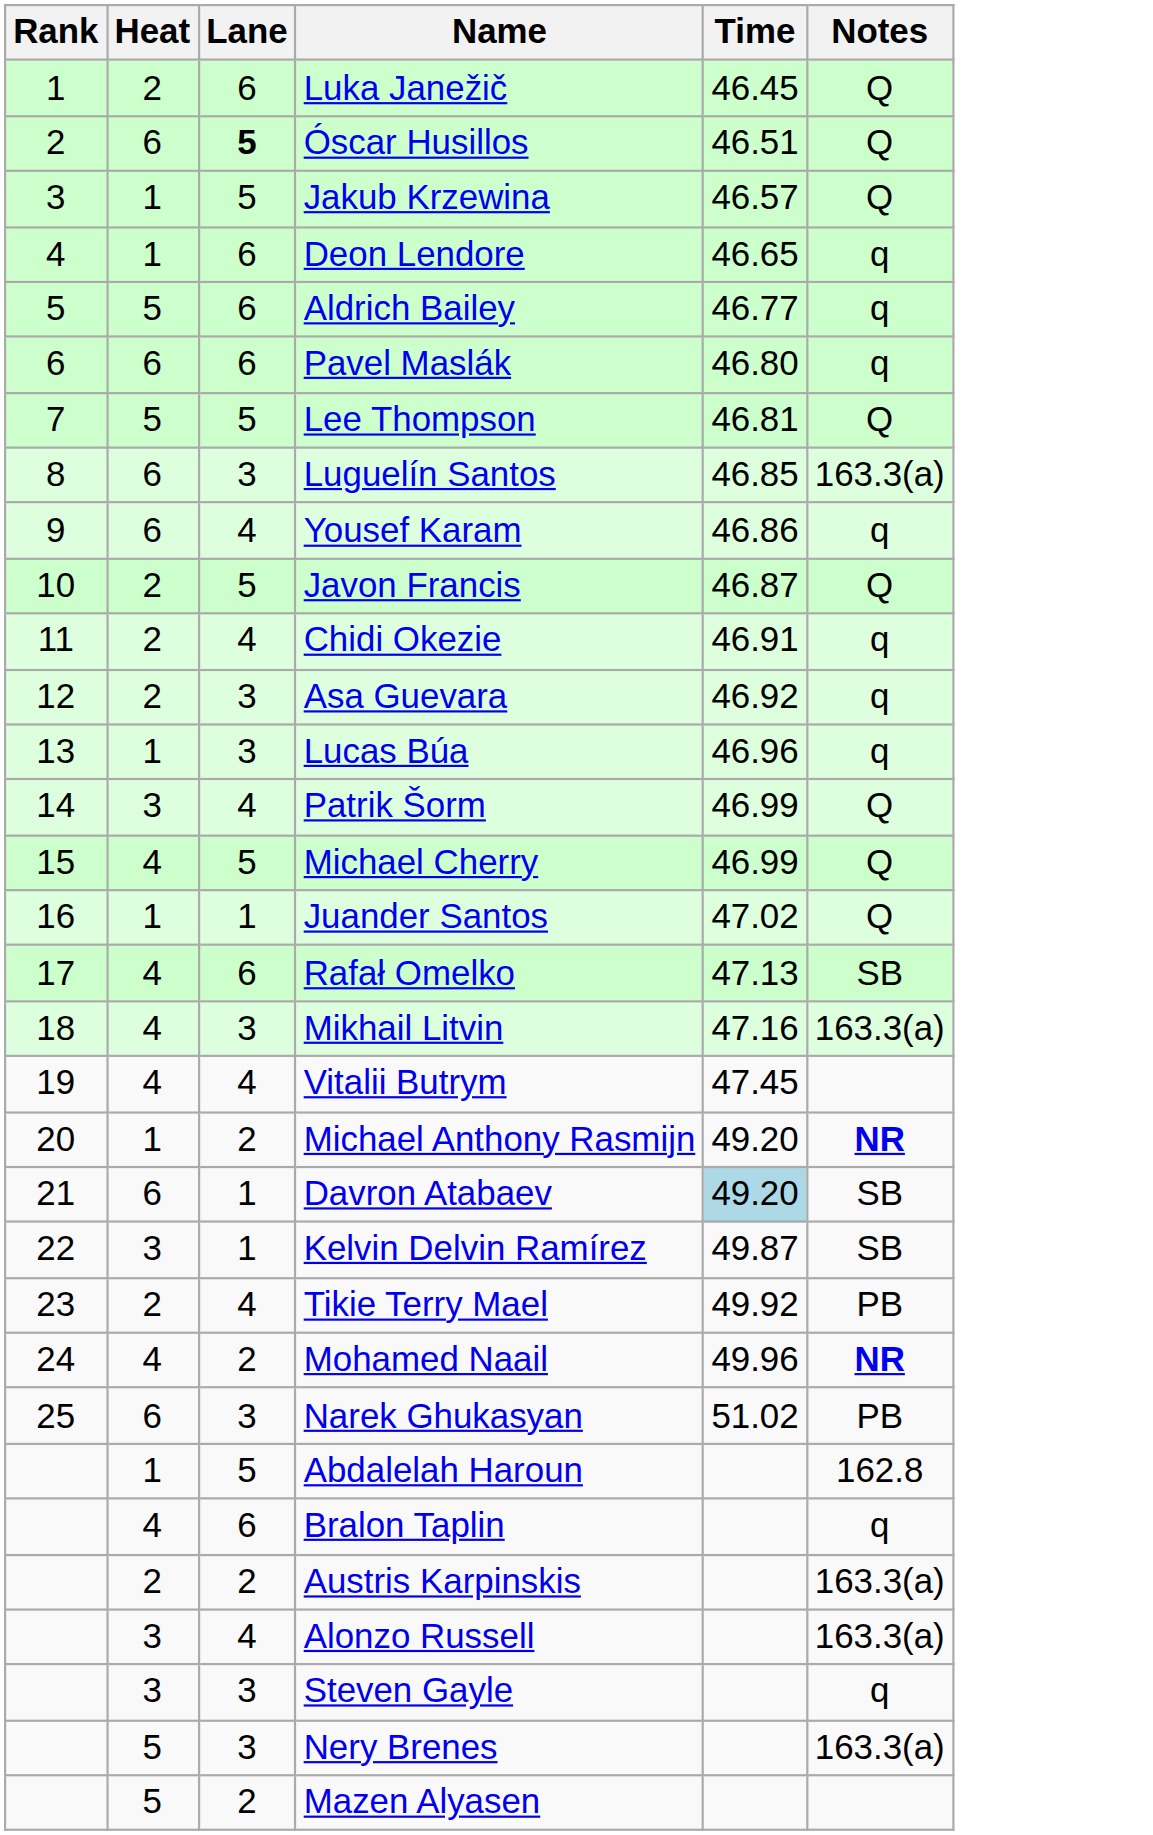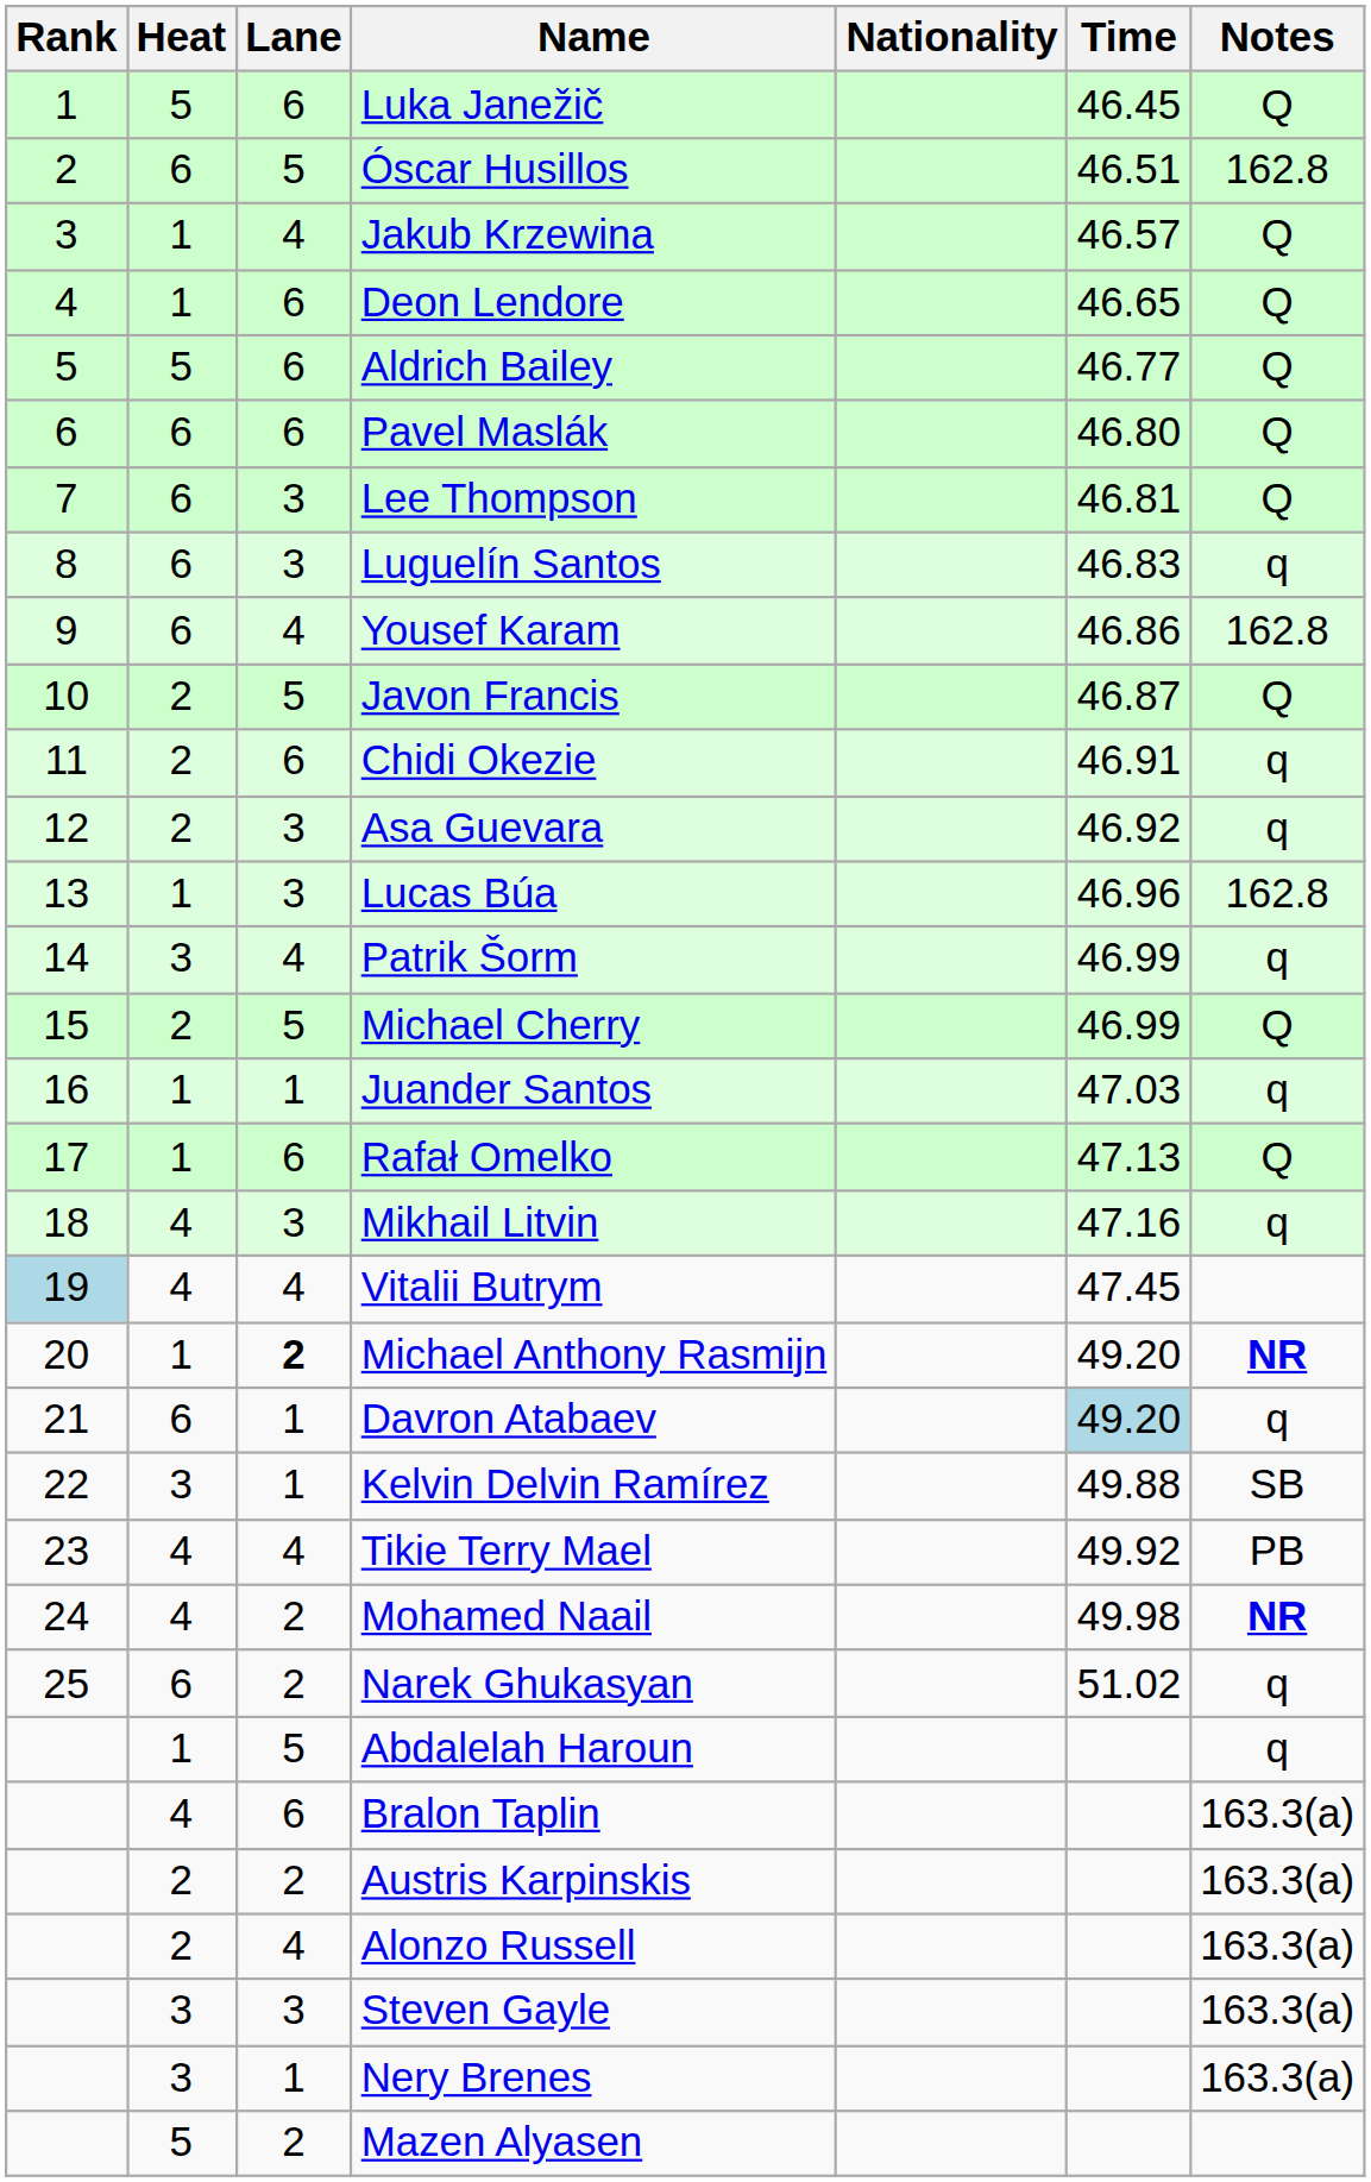 <table class="wikitable sortable" style="text-align:center">
 <tr>
 <th>Rank</th>
 <th>Heat</th>
 <th>Lane</th>
 <th>Name</th>
+<th>Nationality</th>
 <th>Time</th>
 <th>Notes</th>
 </tr>
 <tr bgcolor=ccffcc>
 <td>1</td>
-<td>2</td>
+<td>5</td>
 <td>6</td>
 <td align=left><a href='#'>Luka Janežič</a></td>
+<td align=left></td>
 <td>46.45</td>
 <td>Q</td>
 </tr>
 <tr bgcolor=ccffcc>
 <td>2</td>
 <td>6</td>
-<td><strong>5</strong></td>
+<td>5</td>
 <td align=left><a href='#'>Óscar Husillos</a></td>
+<td align=left></td>
 <td>46.51</td>
-<td>Q</td>
+<td>162.8</td>
 </tr>
 <tr bgcolor=ccffcc>
 <td>3</td>
 <td>1</td>
-<td>5</td>
+<td>4</td>
 <td align=left><a href='#'>Jakub Krzewina</a></td>
+<td align=left></td>
 <td>46.57</td>
 <td>Q</td>
 </tr>
 <tr bgcolor=ccffcc>
 <td>4</td>
 <td>1</td>
 <td>6</td>
 <td align=left><a href='#'>Deon Lendore</a></td>
+<td align=left></td>
 <td>46.65</td>
-<td>q</td>
+<td>Q</td>
 </tr>
 <tr bgcolor=ccffcc>
 <td>5</td>
 <td>5</td>
 <td>6</td>
 <td align=left><a href='#'>Aldrich Bailey</a></td>
+<td align=left></td>
 <td>46.77</td>
-<td>q</td>
+<td>Q</td>
 </tr>
 <tr bgcolor=ccffcc>
 <td>6</td>
 <td>6</td>
 <td>6</td>
 <td align=left><a href='#'>Pavel Maslák</a></td>
+<td align=left></td>
 <td>46.80</td>
-<td>q</td>
+<td>Q</td>
 </tr>
 <tr bgcolor=ccffcc>
 <td>7</td>
-<td>5</td>
-<td>5</td>
+<td>6</td>
+<td>3</td>
 <td align=left><a href='#'>Lee Thompson</a></td>
+<td align=left></td>
 <td>46.81</td>
 <td>Q</td>
 </tr>
 <tr bgcolor=ddffdd>
 <td>8</td>
 <td>6</td>
 <td>3</td>
 <td align=left><a href='#'>Luguelín Santos</a></td>
-<td>46.85</td>
-<td>163.3(a)</td>
+<td align=left></td>
+<td>46.83</td>
+<td>q</td>
 </tr>
 <tr bgcolor=ddffdd>
 <td>9</td>
 <td>6</td>
 <td>4</td>
 <td align=left><a href='#'>Yousef Karam</a></td>
+<td align=left></td>
 <td>46.86</td>
-<td>q</td>
+<td>162.8</td>
 </tr>
 <tr bgcolor=ccffcc>
 <td>10</td>
 <td>2</td>
 <td>5</td>
 <td align=left><a href='#'>Javon Francis</a></td>
+<td align=left></td>
 <td>46.87</td>
 <td>Q</td>
 </tr>
 <tr bgcolor=ddffdd>
 <td>11</td>
 <td>2</td>
-<td>4</td>
+<td>6</td>
 <td align=left><a href='#'>Chidi Okezie</a></td>
+<td align=left></td>
 <td>46.91</td>
 <td>q</td>
 </tr>
 <tr bgcolor=ddffdd>
 <td>12</td>
 <td>2</td>
 <td>3</td>
 <td align=left><a href='#'>Asa Guevara</a></td>
+<td align=left></td>
 <td>46.92</td>
 <td>q</td>
 </tr>
 <tr bgcolor=ddffdd>
 <td>13</td>
 <td>1</td>
 <td>3</td>
 <td align=left><a href='#'>Lucas Búa</a></td>
+<td align=left></td>
 <td>46.96</td>
-<td>q</td>
+<td>162.8</td>
 </tr>
 <tr bgcolor=ddffdd>
 <td>14</td>
 <td>3</td>
 <td>4</td>
 <td align=left><a href='#'>Patrik Šorm</a></td>
+<td align=left></td>
 <td>46.99</td>
-<td>Q</td>
+<td>q</td>
 </tr>
 <tr bgcolor=ccffcc>
 <td>15</td>
-<td>4</td>
+<td>2</td>
 <td>5</td>
 <td align=left><a href='#'>Michael Cherry</a></td>
+<td align=left></td>
 <td>46.99</td>
 <td>Q</td>
 </tr>
 <tr bgcolor=ddffdd>
 <td>16</td>
 <td>1</td>
 <td>1</td>
 <td align=left><a href='#'>Juander Santos</a></td>
-<td>47.02</td>
-<td>Q</td>
+<td align=left></td>
+<td>47.03</td>
+<td>q</td>
 </tr>
 <tr bgcolor=ccffcc>
 <td>17</td>
-<td>4</td>
+<td>1</td>
 <td>6</td>
 <td align=left><a href='#'>Rafał Omelko</a></td>
+<td align=left></td>
 <td>47.13</td>
-<td>SB</td>
+<td>Q</td>
 </tr>
 <tr bgcolor=ddffdd>
 <td>18</td>
 <td>4</td>
 <td>3</td>
 <td align=left><a href='#'>Mikhail Litvin</a></td>
+<td align=left></td>
 <td>47.16</td>
-<td>163.3(a)</td>
+<td>q</td>
 </tr>
 <tr>
-<td>19</td>
+<td style="background: lightblue;">19</td>
 <td>4</td>
 <td>4</td>
 <td align=left><a href='#'>Vitalii Butrym</a></td>
+<td align=left></td>
 <td>47.45</td>
 <td></td>
 </tr>
 <tr>
 <td>20</td>
 <td>1</td>
-<td>2</td>
+<td><strong>2</strong></td>
 <td align=left><a href='#'>Michael Anthony Rasmijn</a></td>
+<td align=left></td>
 <td>49.20</td>
 <td><strong><a href='#'>NR</a></strong></td>
 </tr>
 <tr>
 <td>21</td>
 <td>6</td>
 <td>1</td>
 <td align=left><a href='#'>Davron Atabaev</a></td>
+<td align=left></td>
 <td style="background: lightblue;">49.20</td>
-<td>SB</td>
+<td>q</td>
 </tr>
 <tr>
 <td>22</td>
 <td>3</td>
 <td>1</td>
 <td align=left><a href='#'>Kelvin Delvin Ramírez</a></td>
-<td>49.87</td>
+<td align=left></td>
+<td>49.88</td>
 <td>SB</td>
 </tr>
 <tr>
 <td>23</td>
-<td>2</td>
+<td>4</td>
 <td>4</td>
 <td align=left><a href='#'>Tikie Terry Mael</a></td>
+<td align=left></td>
 <td>49.92</td>
 <td>PB</td>
 </tr>
 <tr>
 <td>24</td>
 <td>4</td>
 <td>2</td>
 <td align=left><a href='#'>Mohamed Naail</a></td>
-<td>49.96</td>
+<td align=left></td>
+<td>49.98</td>
 <td><strong><a href='#'>NR</a></strong></td>
 </tr>
 <tr>
 <td>25</td>
 <td>6</td>
-<td>3</td>
+<td>2</td>
 <td align=left><a href='#'>Narek Ghukasyan</a></td>
+<td align=left></td>
 <td>51.02</td>
-<td>PB</td>
+<td>q</td>
 </tr>
 <tr>
 <td></td>
 <td>1</td>
 <td>5</td>
 <td align=left><a href='#'>Abdalelah Haroun</a></td>
+<td align=left></td>
 <td></td>
-<td>162.8</td>
+<td>q</td>
 </tr>
 <tr>
 <td></td>
 <td>4</td>
 <td>6</td>
 <td align=left><a href='#'>Bralon Taplin</a></td>
+<td align=left></td>
 <td></td>
-<td>q</td>
+<td>163.3(a)</td>
 </tr>
 <tr>
 <td></td>
 <td>2</td>
 <td>2</td>
 <td align=left><a href='#'>Austris Karpinskis</a></td>
+<td align=left></td>
 <td></td>
 <td>163.3(a)</td>
 </tr>
 <tr>
 <td></td>
-<td>3</td>
+<td>2</td>
 <td>4</td>
 <td align=left><a href='#'>Alonzo Russell</a></td>
+<td align=left></td>
 <td></td>
 <td>163.3(a)</td>
 </tr>
 <tr>
 <td></td>
 <td>3</td>
 <td>3</td>
 <td align=left><a href='#'>Steven Gayle</a></td>
+<td align=left></td>
 <td></td>
-<td>q</td>
+<td>163.3(a)</td>
 </tr>
 <tr>
 <td></td>
-<td>5</td>
 <td>3</td>
+<td>1</td>
 <td align=left><a href='#'>Nery Brenes</a></td>
+<td align=left></td>
 <td></td>
 <td>163.3(a)</td>
 </tr>
 <tr>
 <td></td>
 <td>5</td>
 <td>2</td>
 <td align=left><a href='#'>Mazen Alyasen</a></td>
+<td align=left></td>
 <td></td>
 <td></td>
 </tr>
 </table>
